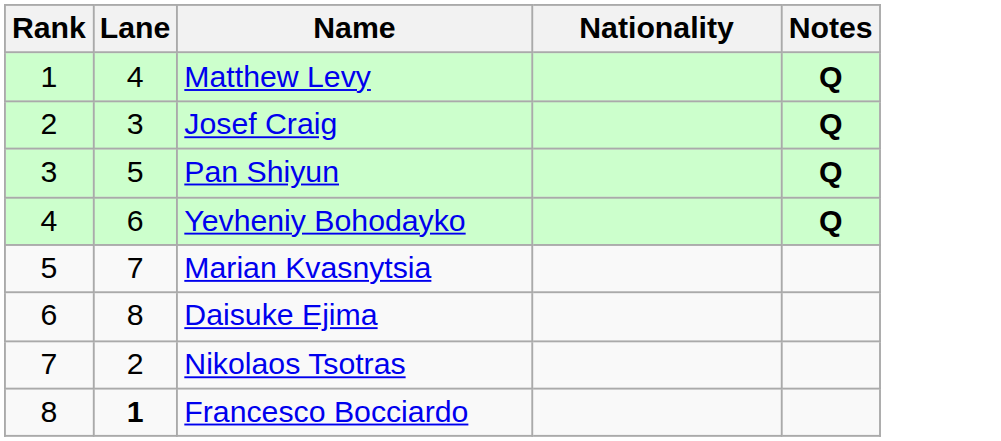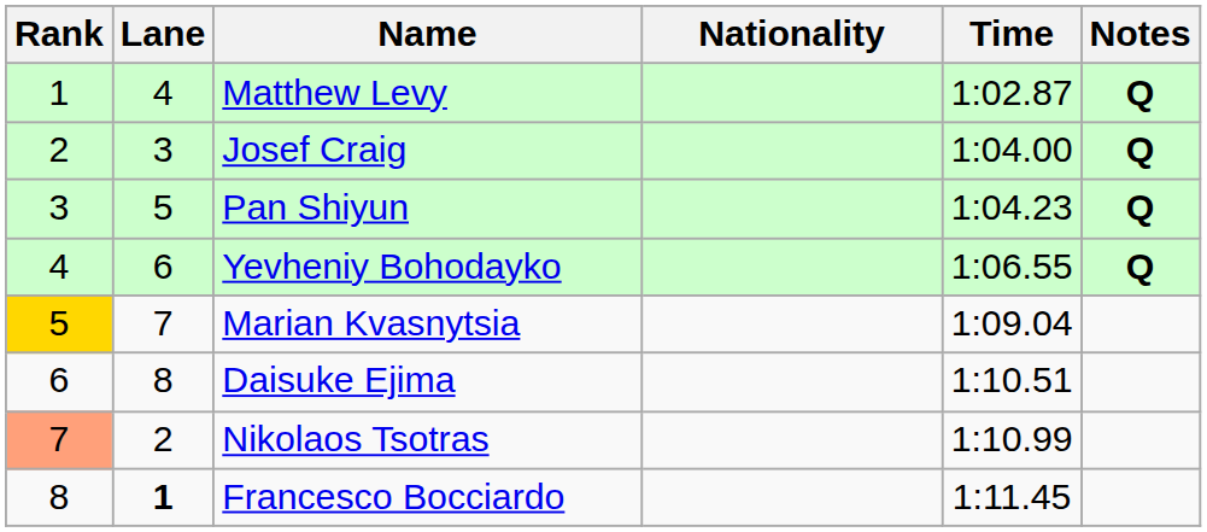 <table class="wikitable sortable" style="text-align:center">
 <tr>
 <th>Rank</th>
 <th>Lane</th>
 <th style="width:180px">Name</th>
 <th style="width:125px">Nationality</th>
+<th>Time</th>
 <th>Notes</th>
 </tr>
 <tr style="background:#cfc;">
 <td>1</td>
 <td>4</td>
 <td style="text-align:left;"><a href='#'>Matthew Levy</a></td>
 <td style="text-align:left;"></td>
+<td>1:02.87</td>
 <td><strong>Q</strong></td>
 </tr>
 <tr style="background:#cfc;">
 <td>2</td>
 <td>3</td>
 <td style="text-align:left;"><a href='#'>Josef Craig</a></td>
 <td style="text-align:left;"></td>
+<td>1:04.00</td>
 <td><strong>Q</strong></td>
 </tr>
 <tr style="background:#cfc;">
 <td>3</td>
 <td>5</td>
 <td style="text-align:left;"><a href='#'>Pan Shiyun</a></td>
 <td style="text-align:left;"></td>
+<td>1:04.23</td>
 <td><strong>Q</strong></td>
 </tr>
 <tr style="background:#cfc;">
 <td>4</td>
 <td>6</td>
 <td style="text-align:left;"><a href='#'>Yevheniy Bohodayko</a></td>
 <td style="text-align:left;"></td>
+<td>1:06.55</td>
 <td><strong>Q</strong></td>
 </tr>
 <tr>
-<td>5</td>
+<td style="background: gold;">5</td>
 <td>7</td>
 <td style="text-align:left;"><a href='#'>Marian Kvasnytsia</a></td>
 <td style="text-align:left;"></td>
+<td>1:09.04</td>
 <td></td>
 </tr>
 <tr>
 <td>6</td>
 <td>8</td>
 <td style="text-align:left;"><a href='#'>Daisuke Ejima</a></td>
 <td style="text-align:left;"></td>
+<td>1:10.51</td>
 <td></td>
 </tr>
 <tr>
-<td>7</td>
+<td style="background: lightsalmon;">7</td>
 <td>2</td>
 <td style="text-align:left;"><a href='#'>Nikolaos Tsotras</a></td>
 <td style="text-align:left;"></td>
+<td>1:10.99</td>
 <td></td>
 </tr>
 <tr>
 <td>8</td>
 <td><strong>1</strong></td>
 <td style="text-align:left;"><a href='#'>Francesco Bocciardo</a></td>
 <td style="text-align:left;"></td>
+<td>1:11.45</td>
 <td></td>
 </tr>
 </table>
